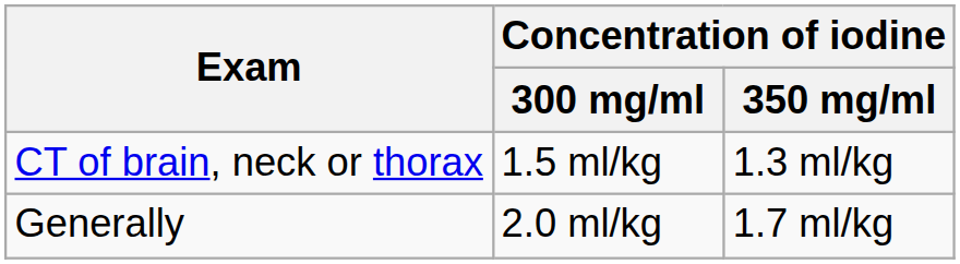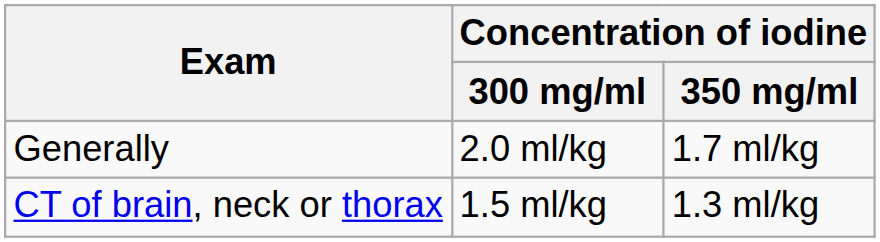 <table class="wikitable">
 <tr>
 <th rowspan=2>Exam</th>
 <th colspan=2>Concentration of iodine</th>
 </tr>
 <tr>
 <th>300 mg/ml</th>
 <th>350 mg/ml</th>
 </tr>
 <tr>
+<td>Generally</td>
+<td>2.0 ml/kg</td>
+<td>1.7 ml/kg</td>
+</tr>
+<tr>
 <td><a href='#'>CT of brain</a>, neck or <a href='#'>thorax</a></td>
 <td>1.5 ml/kg</td>
 <td>1.3 ml/kg</td>
 </tr>
-<tr>
-<td>Generally</td>
-<td>2.0 ml/kg</td>
-<td>1.7 ml/kg</td>
-</tr>
 </table>
